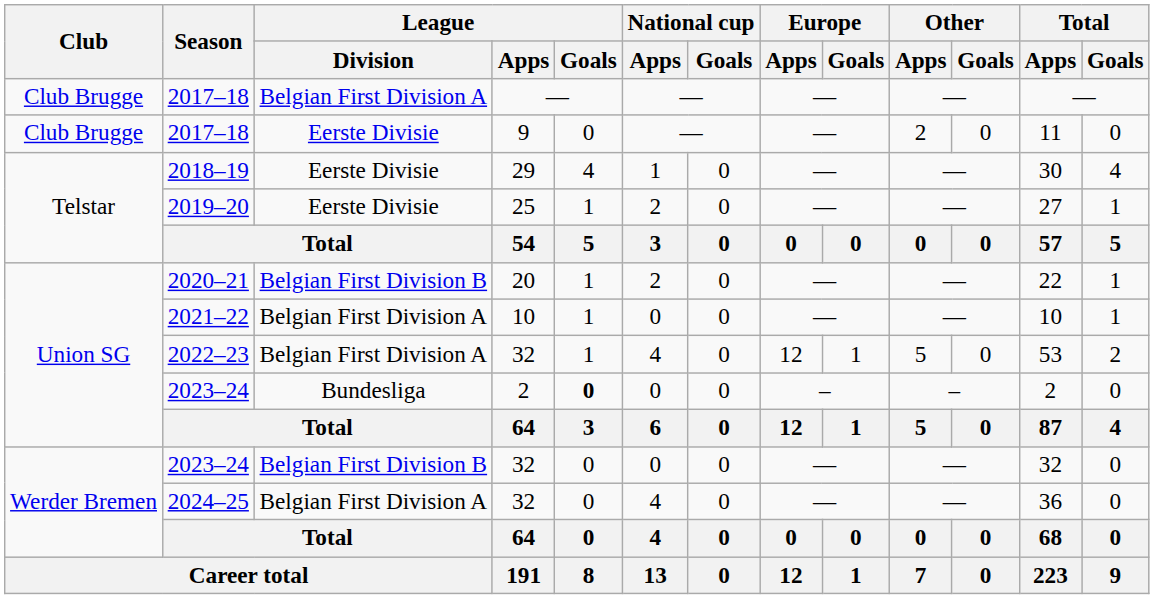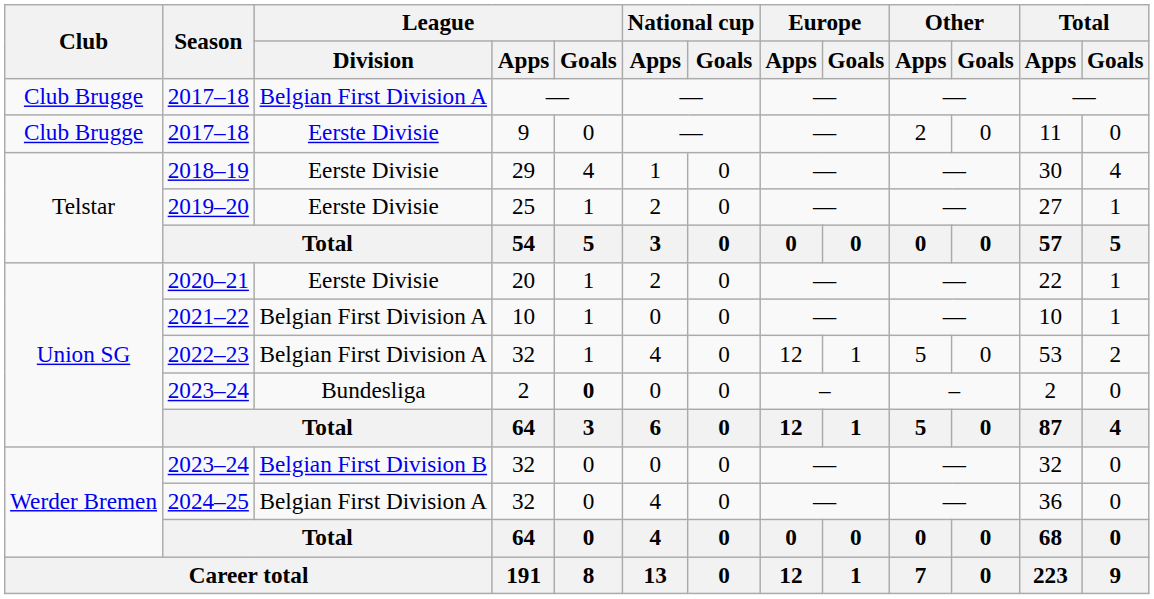 <table class="wikitable" style="text-align: center;">
 <tr>
 <th rowspan="2">Club</th>
 <th rowspan="2">Season</th>
 <th colspan="3">League</th>
 <th colspan="2">National cup</th>
 <th colspan="2">Europe</th>
 <th colspan="2">Other</th>
 <th colspan="2">Total</th>
 </tr>
 <tr>
 <th>Division</th>
 <th>Apps</th>
 <th>Goals</th>
 <th>Apps</th>
 <th>Goals</th>
 <th>Apps</th>
 <th>Goals</th>
 <th>Apps</th>
 <th>Goals</th>
 <th>Apps</th>
 <th>Goals</th>
 </tr>
 <tr>
 <td><a href='#'>Club Brugge</a></td>
 <td><a href='#'>2017–18</a></td>
 <td><a href='#'>Belgian First Division A</a></td>
 <td colspan="2">—</td>
 <td colspan="2">—</td>
 <td colspan="2">—</td>
 <td colspan="2">—</td>
 <td colspan="2">—</td>
 </tr>
 <tr>
 <td><a href='#'>Club Brugge</a></td>
 <td><a href='#'>2017–18</a></td>
 <td><a href='#'>Eerste Divisie</a></td>
 <td>9</td>
 <td>0</td>
 <td colspan="2">—</td>
 <td colspan="2">—</td>
 <td>2</td>
 <td>0</td>
 <td>11</td>
 <td>0</td>
 </tr>
 <tr>
 <td rowspan="3">Telstar</td>
 <td><a href='#'>2018–19</a></td>
 <td>Eerste Divisie</td>
 <td>29</td>
 <td>4</td>
 <td>1</td>
 <td>0</td>
 <td colspan="2">—</td>
 <td colspan="2">—</td>
 <td>30</td>
 <td>4</td>
 </tr>
 <tr>
 <td><a href='#'>2019–20</a></td>
 <td>Eerste Divisie</td>
 <td>25</td>
 <td>1</td>
 <td>2</td>
 <td>0</td>
 <td colspan="2">—</td>
 <td colspan="2">—</td>
 <td>27</td>
 <td>1</td>
 </tr>
 <tr>
 <th colspan="2">Total</th>
 <th>54</th>
 <th>5</th>
 <th>3</th>
 <th>0</th>
 <th>0</th>
 <th>0</th>
 <th>0</th>
 <th>0</th>
 <th>57</th>
 <th>5</th>
 </tr>
 <tr>
 <td rowspan="5"><a href='#'>Union SG</a></td>
 <td><a href='#'>2020–21</a></td>
-<td><a href='#'>Belgian First Division B</a></td>
+<td>Eerste Divisie</td>
 <td>20</td>
 <td>1</td>
 <td>2</td>
 <td>0</td>
 <td colspan="2">—</td>
 <td colspan="2">—</td>
 <td>22</td>
 <td>1</td>
 </tr>
 <tr>
 <td><a href='#'>2021–22</a></td>
 <td>Belgian First Division A</td>
 <td>10</td>
 <td>1</td>
 <td>0</td>
 <td>0</td>
 <td colspan="2">—</td>
 <td colspan="2">—</td>
 <td>10</td>
 <td>1</td>
 </tr>
 <tr>
 <td><a href='#'>2022–23</a></td>
 <td>Belgian First Division A</td>
 <td>32</td>
 <td>1</td>
 <td>4</td>
 <td>0</td>
 <td>12</td>
 <td>1</td>
 <td>5</td>
 <td>0</td>
 <td>53</td>
 <td>2</td>
 </tr>
 <tr>
 <td><a href='#'>2023–24</a></td>
 <td>Bundesliga</td>
 <td>2</td>
 <td><strong>0</strong></td>
 <td>0</td>
 <td>0</td>
 <td colspan="2">–</td>
 <td colspan="2">–</td>
 <td>2</td>
 <td>0</td>
 </tr>
 <tr>
 <th colspan="2">Total</th>
 <th>64</th>
 <th>3</th>
 <th>6</th>
 <th>0</th>
 <th>12</th>
 <th>1</th>
 <th>5</th>
 <th>0</th>
 <th>87</th>
 <th>4</th>
 </tr>
 <tr>
 <td rowspan="3"><a href='#'>Werder Bremen</a></td>
 <td><a href='#'>2023–24</a></td>
 <td><a href='#'>Belgian First Division B</a></td>
 <td>32</td>
 <td>0</td>
 <td>0</td>
 <td>0</td>
 <td colspan="2">—</td>
 <td colspan="2">—</td>
 <td>32</td>
 <td>0</td>
 </tr>
 <tr>
 <td><a href='#'>2024–25</a></td>
 <td>Belgian First Division A</td>
 <td>32</td>
 <td>0</td>
 <td>4</td>
 <td>0</td>
 <td colspan="2">—</td>
 <td colspan="2">—</td>
 <td>36</td>
 <td>0</td>
 </tr>
 <tr>
 <th colspan="2">Total</th>
 <th>64</th>
 <th>0</th>
 <th>4</th>
 <th>0</th>
 <th>0</th>
 <th>0</th>
 <th>0</th>
 <th>0</th>
 <th>68</th>
 <th>0</th>
 </tr>
 <tr>
 <th colspan="3">Career total</th>
 <th>191</th>
 <th>8</th>
 <th>13</th>
 <th>0</th>
 <th>12</th>
 <th>1</th>
 <th>7</th>
 <th>0</th>
 <th>223</th>
 <th>9</th>
 </tr>
 </table>
